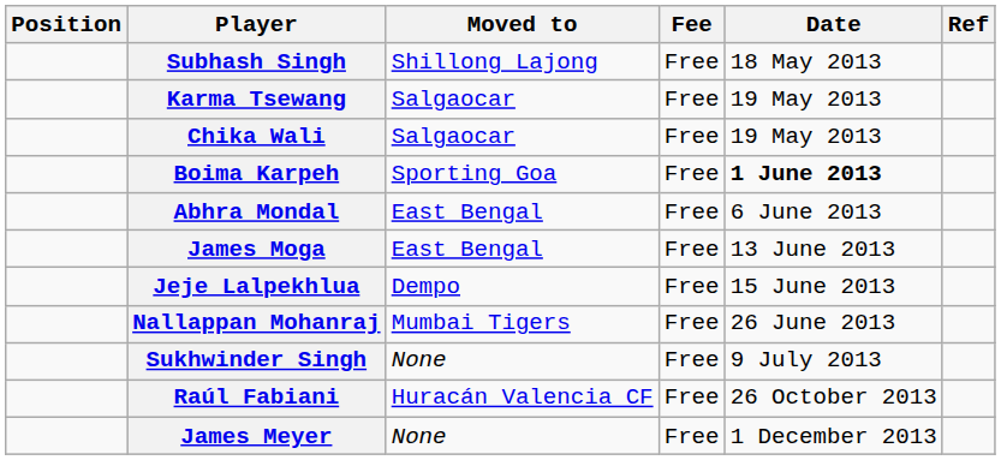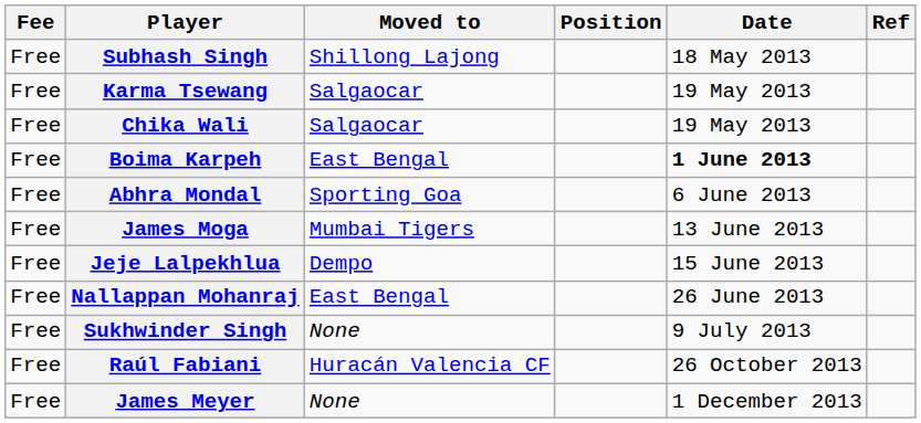 <table class="wikitable plainrowheaders" style="text-align:center; text-align:left">
 <tr>
-<th scope=col>Position</th>
+<th scope=col>Fee</th>
 <th scope=col>Player</th>
 <th scope=col>Moved to</th>
-<th scope=col>Fee</th>
+<th scope=col>Position</th>
 <th scope=col>Date</th>
 <th scope=col>Ref</th>
 </tr>
 <tr>
-<td></td>
+<td>Free</td>
 <th scope=row> <a href='#'>Subhash Singh</a></th>
 <td> <a href='#'>Shillong Lajong</a></td>
-<td>Free</td>
+<td></td>
 <td>18 May 2013</td>
 <td></td>
 </tr>
 <tr>
-<td></td>
+<td>Free</td>
 <th scope=row> <a href='#'>Karma Tsewang</a></th>
 <td> <a href='#'>Salgaocar</a></td>
-<td>Free</td>
+<td></td>
 <td>19 May 2013</td>
 <td></td>
 </tr>
 <tr>
-<td></td>
+<td>Free</td>
 <th scope=row> <a href='#'>Chika Wali</a></th>
 <td> <a href='#'>Salgaocar</a></td>
-<td>Free</td>
+<td></td>
 <td>19 May 2013</td>
 <td></td>
 </tr>
 <tr>
+<td>Free</td>
+<th scope=row> <a href='#'>Boima Karpeh</a></th>
+<td> <a href='#'>East Bengal</a></td>
 <td></td>
-<th scope=row> <a href='#'>Boima Karpeh</a></th>
-<td> <a href='#'>Sporting Goa</a></td>
-<td>Free</td>
 <td><strong>1 June 2013</strong></td>
 <td></td>
 </tr>
 <tr>
+<td>Free</td>
+<th scope=row> <a href='#'>Abhra Mondal</a></th>
+<td> <a href='#'>Sporting Goa</a></td>
 <td></td>
-<th scope=row> <a href='#'>Abhra Mondal</a></th>
-<td> <a href='#'>East Bengal</a></td>
-<td>Free</td>
 <td>6 June 2013</td>
 <td></td>
 </tr>
 <tr>
+<td>Free</td>
+<th scope=row> <a href='#'>James Moga</a></th>
+<td> <a href='#'>Mumbai Tigers</a></td>
 <td></td>
-<th scope=row> <a href='#'>James Moga</a></th>
-<td> <a href='#'>East Bengal</a></td>
-<td>Free</td>
 <td>13 June 2013</td>
 <td></td>
 </tr>
 <tr>
-<td></td>
+<td>Free</td>
 <th scope=row> <a href='#'>Jeje Lalpekhlua</a></th>
 <td> <a href='#'>Dempo</a></td>
-<td>Free</td>
+<td></td>
 <td>15 June 2013</td>
 <td></td>
 </tr>
 <tr>
+<td>Free</td>
+<th scope=row> <a href='#'>Nallappan Mohanraj</a></th>
+<td> <a href='#'>East Bengal</a></td>
 <td></td>
-<th scope=row> <a href='#'>Nallappan Mohanraj</a></th>
-<td> <a href='#'>Mumbai Tigers</a></td>
-<td>Free</td>
 <td>26 June 2013</td>
 <td></td>
 </tr>
 <tr>
-<td></td>
+<td>Free</td>
 <th scope=row> <a href='#'>Sukhwinder Singh</a></th>
 <td colspan=1><em>None</em></td>
-<td>Free</td>
+<td></td>
 <td>9 July 2013</td>
 <td></td>
 </tr>
 <tr>
-<td></td>
+<td>Free</td>
 <th scope=row> <a href='#'>Raúl Fabiani</a></th>
 <td> <a href='#'>Huracán Valencia CF</a></td>
-<td>Free</td>
+<td></td>
 <td>26 October 2013</td>
 <td></td>
 </tr>
 <tr>
-<td></td>
+<td>Free</td>
 <th scope=row> <a href='#'>James Meyer</a></th>
 <td colspan=1><em>None</em></td>
-<td>Free</td>
+<td></td>
 <td>1 December 2013</td>
 <td></td>
 </tr>
 </table>
